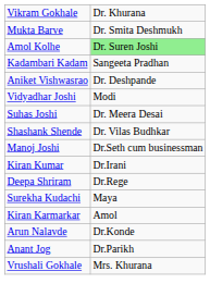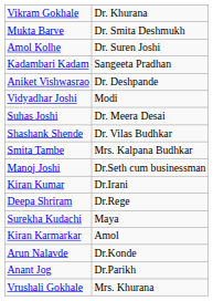 <table class="wikitable">
 <tr>
 <td><a href='#'>Vikram Gokhale</a></td>
 <td>Dr. Khurana</td>
 </tr>
 <tr>
 <td><a href='#'>Mukta Barve</a></td>
 <td>Dr. Smita Deshmukh</td>
 </tr>
 <tr>
 <td><a href='#'>Amol Kolhe</a></td>
-<td style="background: lightgreen;">Dr. Suren Joshi</td>
+<td>Dr. Suren Joshi</td>
 </tr>
 <tr>
 <td><a href='#'>Kadambari Kadam</a></td>
 <td>Sangeeta Pradhan</td>
 </tr>
 <tr>
 <td><a href='#'>Aniket Vishwasrao</a></td>
 <td>Dr. Deshpande</td>
 </tr>
 <tr>
 <td><a href='#'>Vidyadhar Joshi</a></td>
 <td>Modi</td>
 </tr>
 <tr>
 <td><a href='#'>Suhas Joshi</a></td>
 <td>Dr. Meera Desai</td>
 </tr>
 <tr>
 <td><a href='#'>Shashank Shende</a></td>
 <td>Dr. Vilas Budhkar</td>
+</tr>
+<tr>
+<td><a href='#'>Smita Tambe</a></td>
+<td>Mrs. Kalpana Budhkar</td>
 </tr>
 <tr>
 <td><a href='#'>Manoj Joshi</a></td>
 <td>Dr.Seth cum businessman</td>
 </tr>
 <tr>
 <td><a href='#'>Kiran Kumar</a></td>
 <td>Dr.Irani</td>
 </tr>
 <tr>
 <td><a href='#'>Deepa Shriram</a></td>
 <td>Dr.Rege</td>
 </tr>
 <tr>
 <td><a href='#'>Surekha Kudachi</a></td>
 <td>Maya</td>
 </tr>
 <tr>
 <td><a href='#'>Kiran Karmarkar</a></td>
 <td>Amol</td>
 </tr>
 <tr>
 <td><a href='#'>Arun Nalavde</a></td>
 <td>Dr.Konde</td>
 </tr>
 <tr>
 <td><a href='#'>Anant Jog</a></td>
 <td>Dr.Parikh</td>
 </tr>
 <tr>
 <td><a href='#'>Vrushali Gokhale</a></td>
 <td>Mrs. Khurana</td>
 </tr>
 </table>
